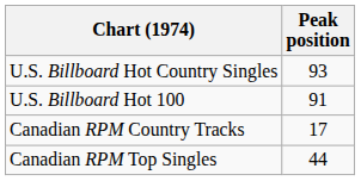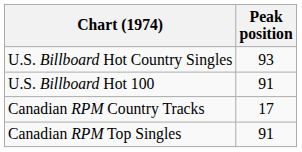 <table class="wikitable sortable">
 <tr>
 <th align="left">Chart (1974)</th>
 <th align="center">Peak<br>position</th>
 </tr>
 <tr>
 <td align="left">U.S. <em>Billboard</em> Hot Country Singles</td>
 <td align="center">93</td>
 </tr>
 <tr>
 <td align="left">U.S. <em>Billboard</em> Hot 100</td>
 <td align="center">91</td>
 </tr>
 <tr>
 <td align="left">Canadian <em>RPM</em> Country Tracks</td>
 <td align="center">17</td>
 </tr>
 <tr>
 <td align="left">Canadian <em>RPM</em> Top Singles</td>
-<td align="center">44</td>
+<td align="center">91</td>
 </tr>
 </table>
